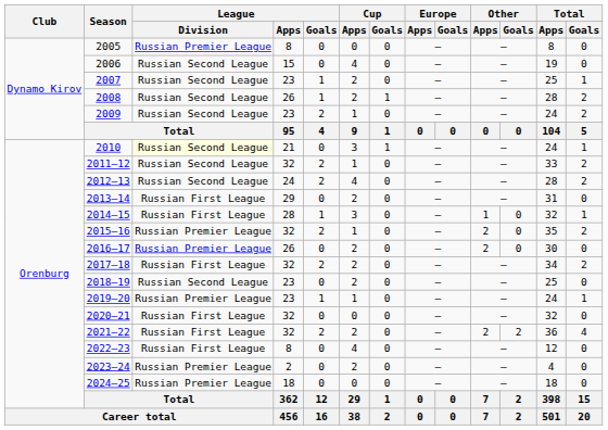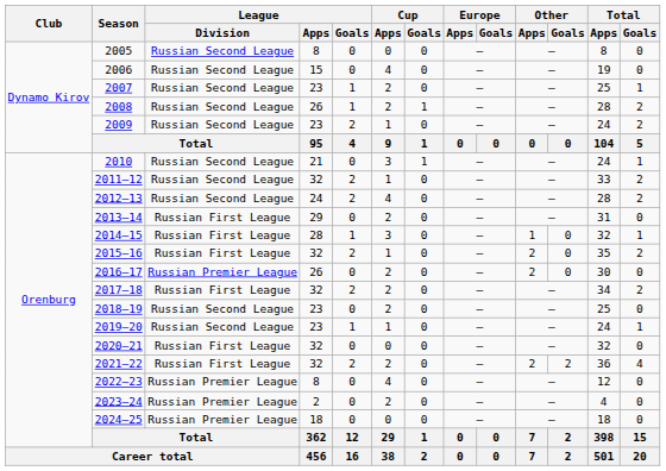 <table class="wikitable" style="text-align: center;">
 <tr>
 <th rowspan="2">Club</th>
 <th rowspan="2">Season</th>
 <th colspan="3">League</th>
 <th colspan="2">Cup</th>
 <th colspan="2">Europe</th>
 <th colspan="2">Other</th>
 <th colspan="2">Total</th>
 </tr>
 <tr>
 <th>Division</th>
 <th>Apps</th>
 <th>Goals</th>
 <th>Apps</th>
 <th>Goals</th>
 <th>Apps</th>
 <th>Goals</th>
 <th>Apps</th>
 <th>Goals</th>
 <th>Apps</th>
 <th>Goals</th>
 </tr>
 <tr>
 <td rowspan="6"><a href='#'>Dynamo Kirov</a></td>
 <td>2005</td>
-<td><a href='#'>Russian Premier League</a></td>
+<td><a href='#'>Russian Second League</a></td>
 <td>8</td>
 <td>0</td>
 <td>0</td>
 <td>0</td>
 <td colspan=2>–</td>
 <td colspan=2>–</td>
 <td>8</td>
 <td>0</td>
 </tr>
 <tr>
 <td>2006</td>
 <td>Russian Second League</td>
 <td>15</td>
 <td>0</td>
 <td>4</td>
 <td>0</td>
 <td colspan=2>–</td>
 <td colspan=2>–</td>
 <td>19</td>
 <td>0</td>
 </tr>
 <tr>
 <td><a href='#'>2007</a></td>
 <td>Russian Second League</td>
 <td>23</td>
 <td>1</td>
 <td>2</td>
 <td>0</td>
 <td colspan=2>–</td>
 <td colspan=2>–</td>
 <td>25</td>
 <td>1</td>
 </tr>
 <tr>
 <td><a href='#'>2008</a></td>
 <td>Russian Second League</td>
 <td>26</td>
 <td>1</td>
 <td>2</td>
 <td>1</td>
 <td colspan=2>–</td>
 <td colspan=2>–</td>
 <td>28</td>
 <td>2</td>
 </tr>
 <tr>
 <td><a href='#'>2009</a></td>
 <td>Russian Second League</td>
 <td>23</td>
 <td>2</td>
 <td>1</td>
 <td>0</td>
 <td colspan=2>–</td>
 <td colspan=2>–</td>
 <td>24</td>
 <td>2</td>
 </tr>
 <tr>
 <th colspan=2>Total</th>
 <th>95</th>
 <th>4</th>
 <th>9</th>
 <th>1</th>
 <th>0</th>
 <th>0</th>
 <th>0</th>
 <th>0</th>
 <th>104</th>
 <th>5</th>
 </tr>
 <tr>
 <td rowspan="16"><a href='#'>Orenburg</a></td>
 <td><a href='#'>2010</a></td>
-<td style="background: lightyellow;">Russian Second League</td>
+<td>Russian Second League</td>
 <td>21</td>
 <td>0</td>
 <td>3</td>
 <td>1</td>
 <td colspan=2>–</td>
 <td colspan=2>–</td>
 <td>24</td>
 <td>1</td>
 </tr>
 <tr>
 <td><a href='#'>2011–12</a></td>
 <td>Russian Second League</td>
 <td>32</td>
 <td>2</td>
 <td>1</td>
 <td>0</td>
 <td colspan=2>–</td>
 <td colspan=2>–</td>
 <td>33</td>
 <td>2</td>
 </tr>
 <tr>
 <td><a href='#'>2012–13</a></td>
 <td>Russian Second League</td>
 <td>24</td>
 <td>2</td>
 <td>4</td>
 <td>0</td>
 <td colspan=2>–</td>
 <td colspan=2>–</td>
 <td>28</td>
 <td>2</td>
 </tr>
 <tr>
 <td><a href='#'>2013–14</a></td>
 <td>Russian First League</td>
 <td>29</td>
 <td>0</td>
 <td>2</td>
 <td>0</td>
 <td colspan=2>–</td>
 <td colspan=2>–</td>
 <td>31</td>
 <td>0</td>
 </tr>
 <tr>
 <td><a href='#'>2014–15</a></td>
 <td>Russian First League</td>
 <td>28</td>
 <td>1</td>
 <td>3</td>
 <td>0</td>
 <td colspan=2>–</td>
 <td>1</td>
 <td>0</td>
 <td>32</td>
 <td>1</td>
 </tr>
 <tr>
 <td><a href='#'>2015–16</a></td>
-<td>Russian Premier League</td>
+<td>Russian First League</td>
 <td>32</td>
 <td>2</td>
 <td>1</td>
 <td>0</td>
 <td colspan=2>–</td>
 <td>2</td>
 <td>0</td>
 <td>35</td>
 <td>2</td>
 </tr>
 <tr>
 <td><a href='#'>2016–17</a></td>
 <td><a href='#'>Russian Premier League</a></td>
 <td>26</td>
 <td>0</td>
 <td>2</td>
 <td>0</td>
 <td colspan=2>–</td>
 <td>2</td>
 <td>0</td>
 <td>30</td>
 <td>0</td>
 </tr>
 <tr>
 <td><a href='#'>2017–18</a></td>
 <td>Russian First League</td>
 <td>32</td>
 <td>2</td>
 <td>2</td>
 <td>0</td>
 <td colspan=2>–</td>
 <td colspan=2>–</td>
 <td>34</td>
 <td>2</td>
 </tr>
 <tr>
 <td><a href='#'>2018–19</a></td>
 <td>Russian Second League</td>
 <td>23</td>
 <td>0</td>
 <td>2</td>
 <td>0</td>
 <td colspan=2>–</td>
 <td colspan=2>–</td>
 <td>25</td>
 <td>0</td>
 </tr>
 <tr>
 <td><a href='#'>2019–20</a></td>
-<td>Russian Premier League</td>
+<td>Russian Second League</td>
 <td>23</td>
 <td>1</td>
 <td>1</td>
 <td>0</td>
 <td colspan=2>–</td>
 <td colspan=2>–</td>
 <td>24</td>
 <td>1</td>
 </tr>
 <tr>
 <td><a href='#'>2020–21</a></td>
 <td>Russian First League</td>
 <td>32</td>
 <td>0</td>
 <td>0</td>
 <td>0</td>
 <td colspan=2>–</td>
 <td colspan=2>–</td>
 <td>32</td>
 <td>0</td>
 </tr>
 <tr>
 <td><a href='#'>2021–22</a></td>
 <td>Russian First League</td>
 <td>32</td>
 <td>2</td>
 <td>2</td>
 <td>0</td>
 <td colspan=2>–</td>
 <td>2</td>
 <td>2</td>
 <td>36</td>
 <td>4</td>
 </tr>
 <tr>
 <td><a href='#'>2022–23</a></td>
-<td>Russian First League</td>
+<td>Russian Premier League</td>
 <td>8</td>
 <td>0</td>
 <td>4</td>
 <td>0</td>
 <td colspan=2>–</td>
 <td colspan=2>–</td>
 <td>12</td>
 <td>0</td>
 </tr>
 <tr>
 <td><a href='#'>2023–24</a></td>
 <td>Russian Premier League</td>
 <td>2</td>
 <td>0</td>
 <td>2</td>
 <td>0</td>
 <td colspan=2>–</td>
 <td colspan=2>–</td>
 <td>4</td>
 <td>0</td>
 </tr>
 <tr>
 <td><a href='#'>2024–25</a></td>
 <td>Russian Premier League</td>
 <td>18</td>
 <td>0</td>
 <td>0</td>
 <td>0</td>
 <td colspan="2">—</td>
 <td colspan="2">—</td>
 <td>18</td>
 <td>0</td>
 </tr>
 <tr>
 <th colspan="2">Total</th>
 <th>362</th>
 <th>12</th>
 <th>29</th>
 <th>1</th>
 <th>0</th>
 <th>0</th>
 <th>7</th>
 <th>2</th>
 <th>398</th>
 <th>15</th>
 </tr>
 <tr>
 <th colspan="3">Career total</th>
 <th>456</th>
 <th>16</th>
 <th>38</th>
 <th>2</th>
 <th>0</th>
 <th>0</th>
 <th>7</th>
 <th>2</th>
 <th>501</th>
 <th>20</th>
 </tr>
 </table>
